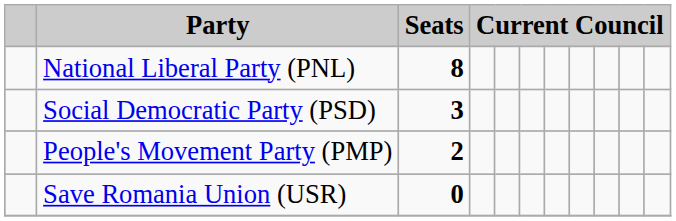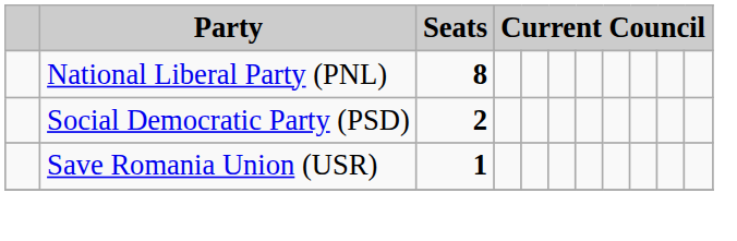 <table class="wikitable">
 <tr>
 <th style="background:#ccc">   </th>
 <th style="background:#ccc">Party</th>
 <th style="background:#ccc">Seats</th>
 <th style="background:#ccc" colspan="8">Current Council</th>
 </tr>
 <tr>
 <td>  </td>
 <td><a href='#'>National Liberal Party</a> (PNL)</td>
 <td style="text-align: right"><strong>8</strong></td>
 <td>  </td>
 <td>  </td>
 <td>  </td>
 <td>  </td>
 <td>  </td>
 <td>  </td>
 <td>  </td>
 <td>  </td>
 </tr>
 <tr>
 <td>  </td>
 <td><a href='#'>Social Democratic Party</a> (PSD)</td>
-<td style="text-align: right"><strong>3</strong></td>
-<td>  </td>
-<td>  </td>
-<td> </td>
-<td> </td>
-<td> </td>
-<td> </td>
-<td> </td>
-<td> </td>
-</tr>
-<tr>
-<td>  </td>
-<td><a href='#'>People's Movement Party</a> (PMP)</td>
 <td style="text-align: right"><strong>2</strong></td>
 <td>  </td>
 <td>  </td>
 <td> </td>
 <td> </td>
 <td> </td>
 <td> </td>
 <td> </td>
 <td> </td>
 </tr>
 <tr>
 <td>  </td>
 <td><a href='#'>Save Romania Union</a> (USR)</td>
-<td style="text-align: right"><strong>0</strong></td>
+<td style="text-align: right"><strong>1</strong></td>
 <td>  </td>
 <td> </td>
 <td> </td>
 <td> </td>
 <td> </td>
 <td> </td>
 <td> </td>
 <td> </td>
 </tr>
 <tr>
 </tr>
 </table>
